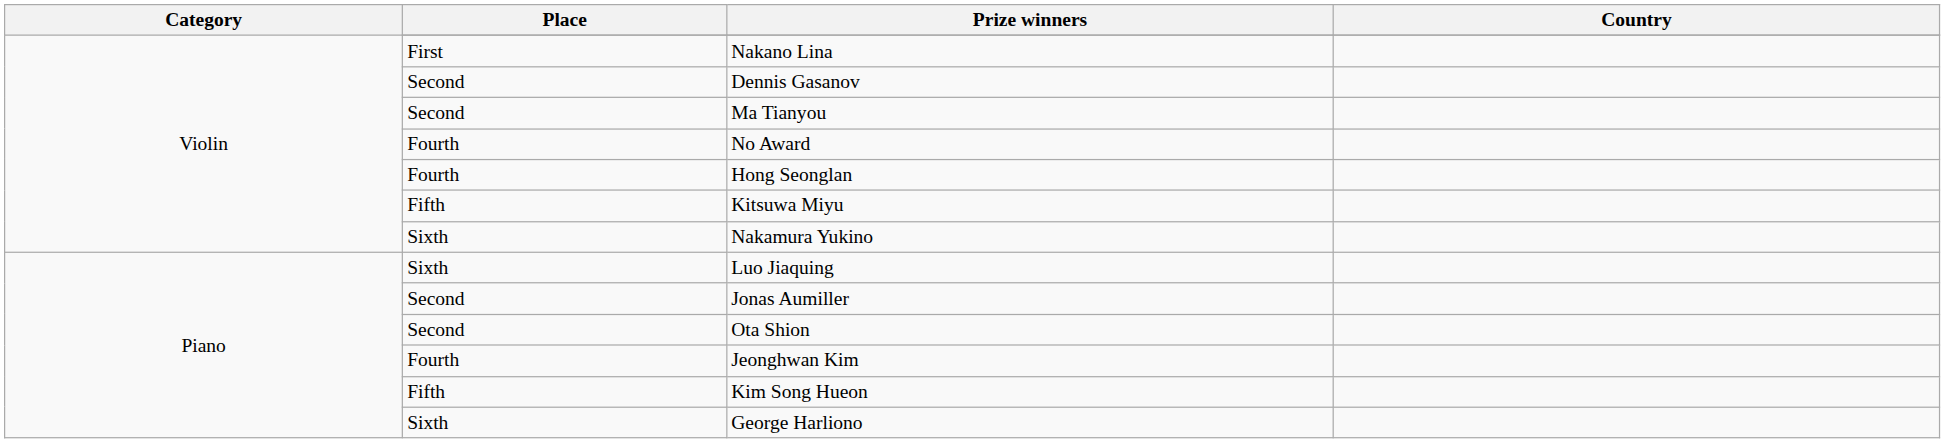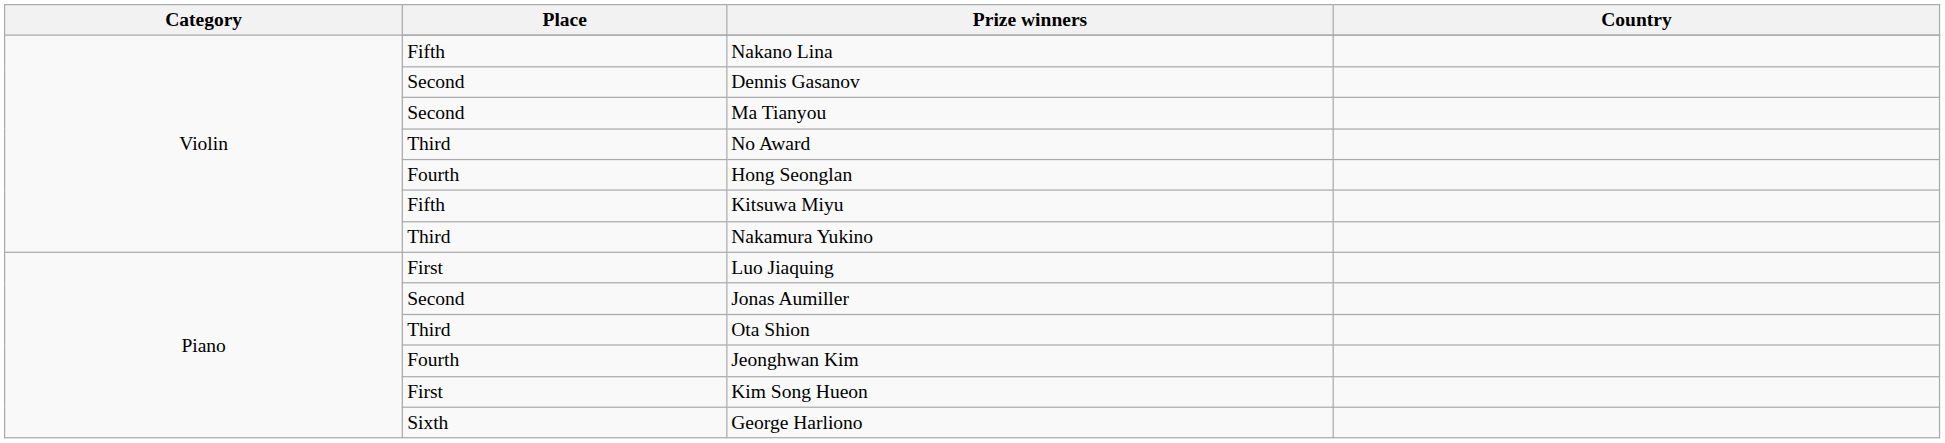 <table class="wikitable" width="80%">
 <tr>
 <th width=50>Category</th>
 <th width=50>Place</th>
 <th width=100>Prize winners</th>
 <th width=100>Country</th>
 </tr>
 <tr>
 <td rowspan="8" align=center>Violin</td>
 </tr>
 <tr>
-<td>First</td>
+<td>Fifth</td>
 <td>Nakano Lina</td>
 <td></td>
 </tr>
 <tr>
 <td>Second</td>
 <td>Dennis Gasanov</td>
 <td></td>
 </tr>
 <tr>
 <td>Second</td>
 <td>Ma Tianyou</td>
 <td></td>
 </tr>
 <tr>
-<td>Fourth</td>
+<td>Third</td>
 <td>No Award</td>
 <td></td>
 </tr>
 <tr>
 <td>Fourth</td>
 <td>Hong Seonglan</td>
 <td></td>
 </tr>
 <tr>
 <td>Fifth</td>
 <td>Kitsuwa Miyu</td>
 <td></td>
 </tr>
 <tr>
-<td>Sixth</td>
+<td>Third</td>
 <td>Nakamura Yukino</td>
 <td></td>
 </tr>
 <tr>
 <td rowspan="6" align=center>Piano</td>
-<td>Sixth</td>
+<td>First</td>
 <td>Luo Jiaquing</td>
 <td></td>
 </tr>
 <tr>
 <td>Second</td>
 <td>Jonas Aumiller</td>
 <td></td>
 </tr>
 <tr>
-<td>Second</td>
+<td>Third</td>
 <td>Ota Shion</td>
 <td></td>
 </tr>
 <tr>
 <td>Fourth</td>
 <td>Jeonghwan Kim</td>
 <td></td>
 </tr>
 <tr>
-<td>Fifth</td>
+<td>First</td>
 <td>Kim Song Hueon</td>
 <td></td>
 </tr>
 <tr>
 <td>Sixth</td>
 <td>George Harliono</td>
 <td></td>
 </tr>
 </table>
